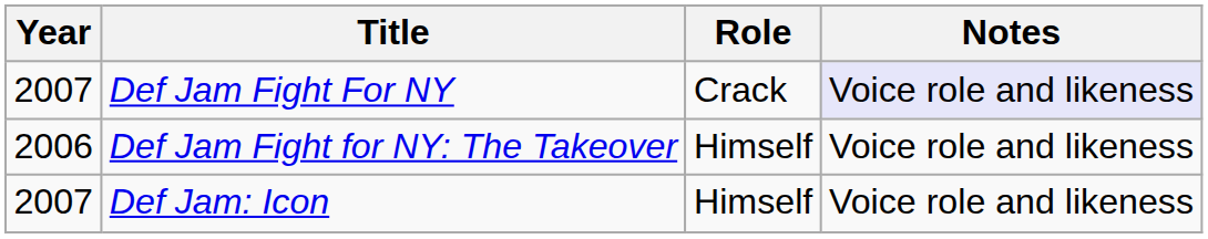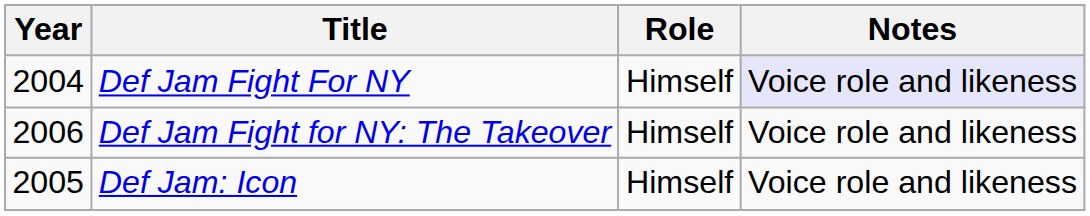 <table class="wikitable plainrowheaders sortable" style="margin-right: 0;">
 <tr>
 <th scope="col">Year</th>
 <th scope="col">Title</th>
 <th scope="col">Role</th>
 <th scope="col" class="unsortable">Notes</th>
 </tr>
 <tr>
-<td>2007</td>
+<td>2004</td>
 <td><em><a href='#'>Def Jam Fight For NY</a></em></td>
-<td>Crack</td>
+<td>Himself</td>
 <td style="background: lavender;">Voice role and likeness</td>
 </tr>
 <tr>
 <td>2006</td>
 <td><em><a href='#'>Def Jam Fight for NY: The Takeover</a></em></td>
 <td>Himself</td>
 <td>Voice role and likeness</td>
 </tr>
 <tr>
-<td>2007</td>
+<td>2005</td>
 <td><em><a href='#'>Def Jam: Icon</a></em></td>
 <td>Himself</td>
 <td>Voice role and likeness</td>
 </tr>
 </table>
